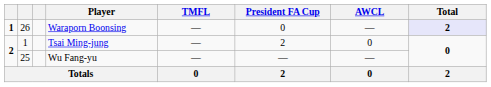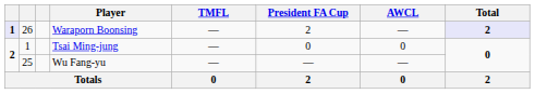 <table class="wikitable" style="text-align:center">
 <tr>
 <th width=15></th>
 <th width=15></th>
 <th width=15></th>
 <th width=175>Player</th>
 <th width=120><a href='#'>TMFL</a></th>
 <th width=150><a href='#'>President FA Cup</a></th>
 <th width=120><a href='#'>AWCL</a></th>
 <th width=120>Total</th>
 </tr>
 <tr>
-<td><strong>1</strong></td>
+<td style="background: lavender;"><strong>1</strong></td>
 <td>26</td>
 <td></td>
 <td align=left><a href='#'>Waraporn Boonsing</a></td>
 <td>—</td>
-<td>0</td>
+<td>2</td>
 <td>—</td>
 <td style="background: lavender;"><strong>2</strong></td>
 </tr>
 <tr>
 <td rowspan=2><strong>2</strong></td>
 <td>1</td>
 <td></td>
 <td align=left><a href='#'>Tsai Ming-jung</a></td>
 <td>—</td>
-<td>2</td>
+<td>0</td>
 <td>0</td>
 <td rowspan=2><strong>0</strong></td>
 </tr>
 <tr>
 <td>25</td>
 <td></td>
 <td align=left>Wu Fang-yu</td>
 <td>—</td>
 <td>—</td>
 <td>—</td>
 </tr>
 <tr>
 <th colspan=4><strong>Totals</strong></th>
 <th><strong>0</strong></th>
 <th><strong>2</strong></th>
 <th><strong>0</strong></th>
 <th><strong>2</strong></th>
 </tr>
 </table>
